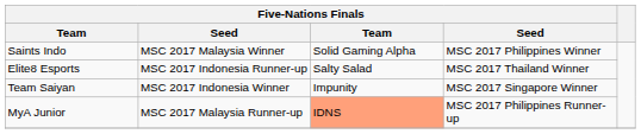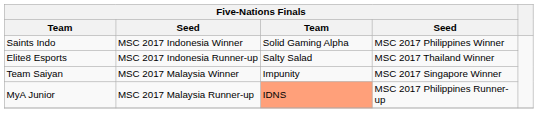 <table class="wikitable">
 <tr>
 <th colspan="4">Five-Nations Finals</th>
 <th rowspan="2" width=20></th>
 </tr>
 <tr>
 <th width=190>Team</th>
 <th width=250>Seed</th>
 <th width=190>Team</th>
 <th width=250>Seed</th>
 </tr>
 <tr>
 <td> Saints Indo</td>
-<td>MSC 2017 Malaysia Winner</td>
+<td>MSC 2017 Indonesia Winner</td>
 <td> Solid Gaming Alpha</td>
 <td>MSC 2017 Philippines Winner</td>
 <td rowspan="4" align=center></td>
 </tr>
 <tr>
 <td> Elite8 Esports</td>
 <td>MSC 2017 Indonesia Runner-up</td>
 <td> Salty Salad</td>
 <td>MSC 2017 Thailand Winner</td>
 </tr>
 <tr>
 <td> Team Saiyan</td>
-<td>MSC 2017 Indonesia Winner</td>
+<td>MSC 2017 Malaysia Winner</td>
 <td> Impunity</td>
 <td>MSC 2017 Singapore Winner</td>
 </tr>
 <tr>
 <td> MyA Junior</td>
 <td>MSC 2017 Malaysia Runner-up</td>
 <td style="background: lightsalmon;"> IDNS</td>
 <td>MSC 2017 Philippines Runner-up</td>
 </tr>
 <tr>
 </tr>
 </table>
